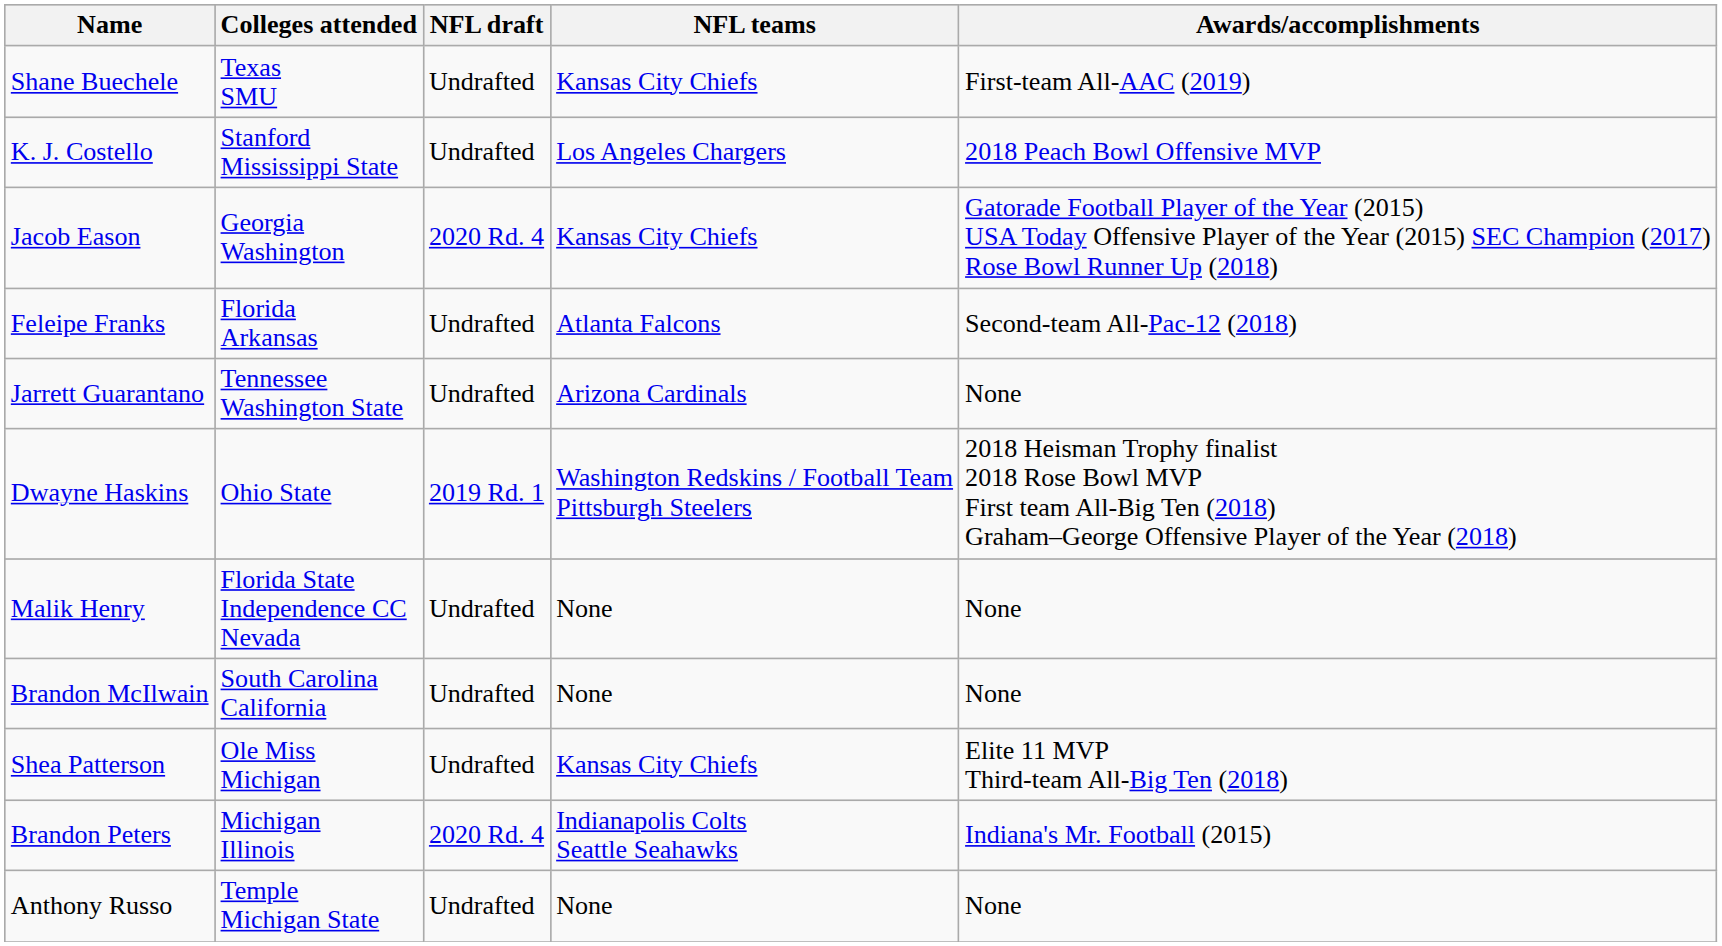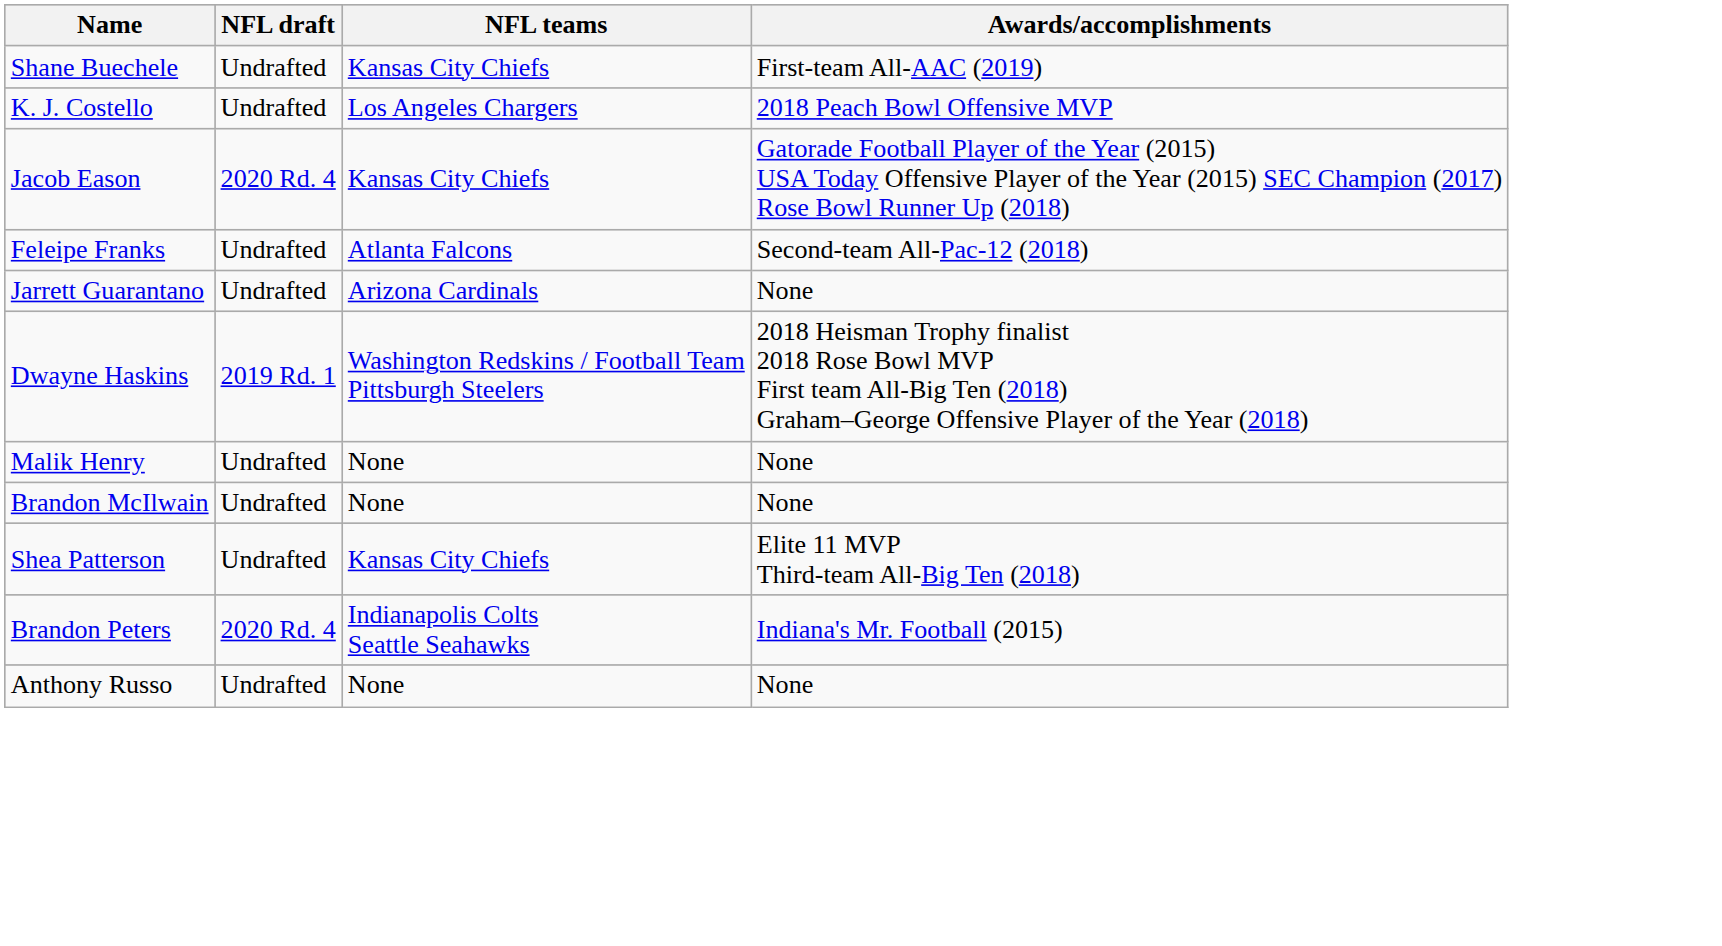 <table class="wikitable">
 <tr>
 <th>Name</th>
-<th>Colleges attended</th>
 <th>NFL draft</th>
 <th>NFL teams</th>
 <th>Awards/accomplishments</th>
 </tr>
 <tr>
 <td><a href='#'>Shane Buechele</a></td>
-<td><a href='#'>Texas</a><br><a href='#'>SMU</a></td>
 <td>Undrafted</td>
 <td><a href='#'>Kansas City Chiefs</a></td>
 <td>First-team All-<a href='#'>AAC</a> (<a href='#'>2019</a>)</td>
 </tr>
 <tr>
 <td><a href='#'>K. J. Costello</a></td>
-<td><a href='#'>Stanford</a><br><a href='#'>Mississippi State</a></td>
 <td>Undrafted</td>
 <td><a href='#'>Los Angeles Chargers</a></td>
 <td><a href='#'>2018 Peach Bowl Offensive MVP</a></td>
 </tr>
 <tr>
 <td><a href='#'>Jacob Eason</a></td>
-<td><a href='#'>Georgia</a><br><a href='#'>Washington</a></td>
 <td><a href='#'>2020 Rd. 4</a></td>
 <td><a href='#'>Kansas City Chiefs</a></td>
 <td><a href='#'>Gatorade Football Player of the Year</a> (2015) <br><a href='#'>USA Today</a> Offensive Player of the Year (2015) <a href='#'>SEC Champion</a> (<a href='#'>2017</a>) <br><a href='#'>Rose Bowl Runner Up</a> (<a href='#'>2018</a>)</td>
 </tr>
 <tr>
 <td><a href='#'>Feleipe Franks</a></td>
-<td><a href='#'>Florida</a><br><a href='#'>Arkansas</a></td>
 <td>Undrafted</td>
 <td><a href='#'>Atlanta Falcons</a></td>
 <td>Second-team All-<a href='#'>Pac-12</a> (<a href='#'>2018</a>)</td>
 </tr>
 <tr>
 <td><a href='#'>Jarrett Guarantano</a></td>
-<td><a href='#'>Tennessee</a><br><a href='#'>Washington State</a></td>
 <td>Undrafted</td>
 <td><a href='#'>Arizona Cardinals</a></td>
 <td>None</td>
 </tr>
 <tr>
 <td><a href='#'>Dwayne Haskins</a></td>
-<td><a href='#'>Ohio State</a></td>
 <td><a href='#'>2019 Rd. 1</a></td>
 <td><a href='#'>Washington Redskins / Football Team</a><br><a href='#'>Pittsburgh Steelers</a></td>
 <td>2018 Heisman Trophy finalist<br>2018 Rose Bowl MVP<br>First team All-Big Ten (<a href='#'>2018</a>)<br>Graham–George Offensive Player of the Year (<a href='#'>2018</a>)</td>
 </tr>
 <tr>
 <td><a href='#'>Malik Henry</a></td>
-<td><a href='#'>Florida State</a><br><a href='#'>Independence CC</a><br><a href='#'>Nevada</a></td>
 <td>Undrafted</td>
 <td>None</td>
 <td>None</td>
 </tr>
 <tr>
 <td><a href='#'>Brandon McIlwain</a></td>
-<td><a href='#'>South Carolina</a><br><a href='#'>California</a></td>
 <td>Undrafted</td>
 <td>None</td>
 <td>None</td>
 </tr>
 <tr>
 <td><a href='#'>Shea Patterson</a></td>
-<td><a href='#'>Ole Miss</a> <br><a href='#'>Michigan</a></td>
 <td>Undrafted</td>
 <td><a href='#'>Kansas City Chiefs</a></td>
 <td>Elite 11 MVP<br>Third-team All-<a href='#'>Big Ten</a> (<a href='#'>2018</a>)</td>
 </tr>
 <tr>
 <td><a href='#'>Brandon Peters</a></td>
-<td><a href='#'>Michigan</a><br><a href='#'>Illinois</a></td>
 <td><a href='#'>2020 Rd. 4</a></td>
 <td><a href='#'>Indianapolis Colts</a><br><a href='#'>Seattle Seahawks</a></td>
 <td><a href='#'>Indiana's Mr. Football</a> (2015)</td>
 </tr>
 <tr>
 <td>Anthony Russo</td>
-<td><a href='#'>Temple</a><br><a href='#'>Michigan State</a></td>
 <td>Undrafted</td>
 <td>None</td>
 <td>None</td>
 </tr>
 </table>
